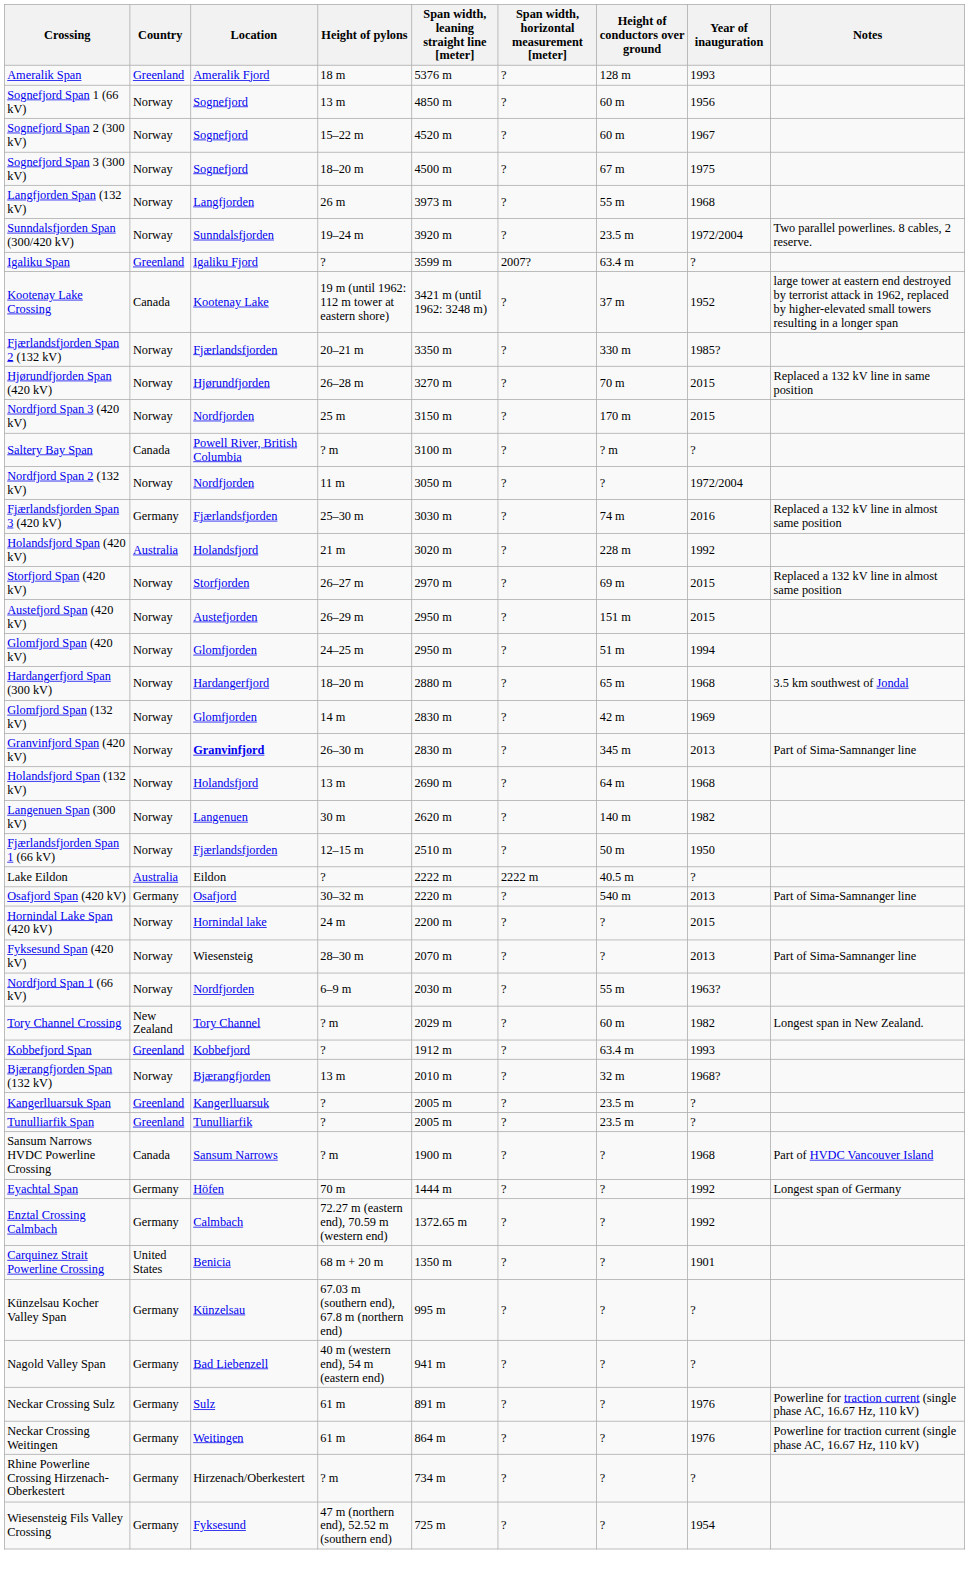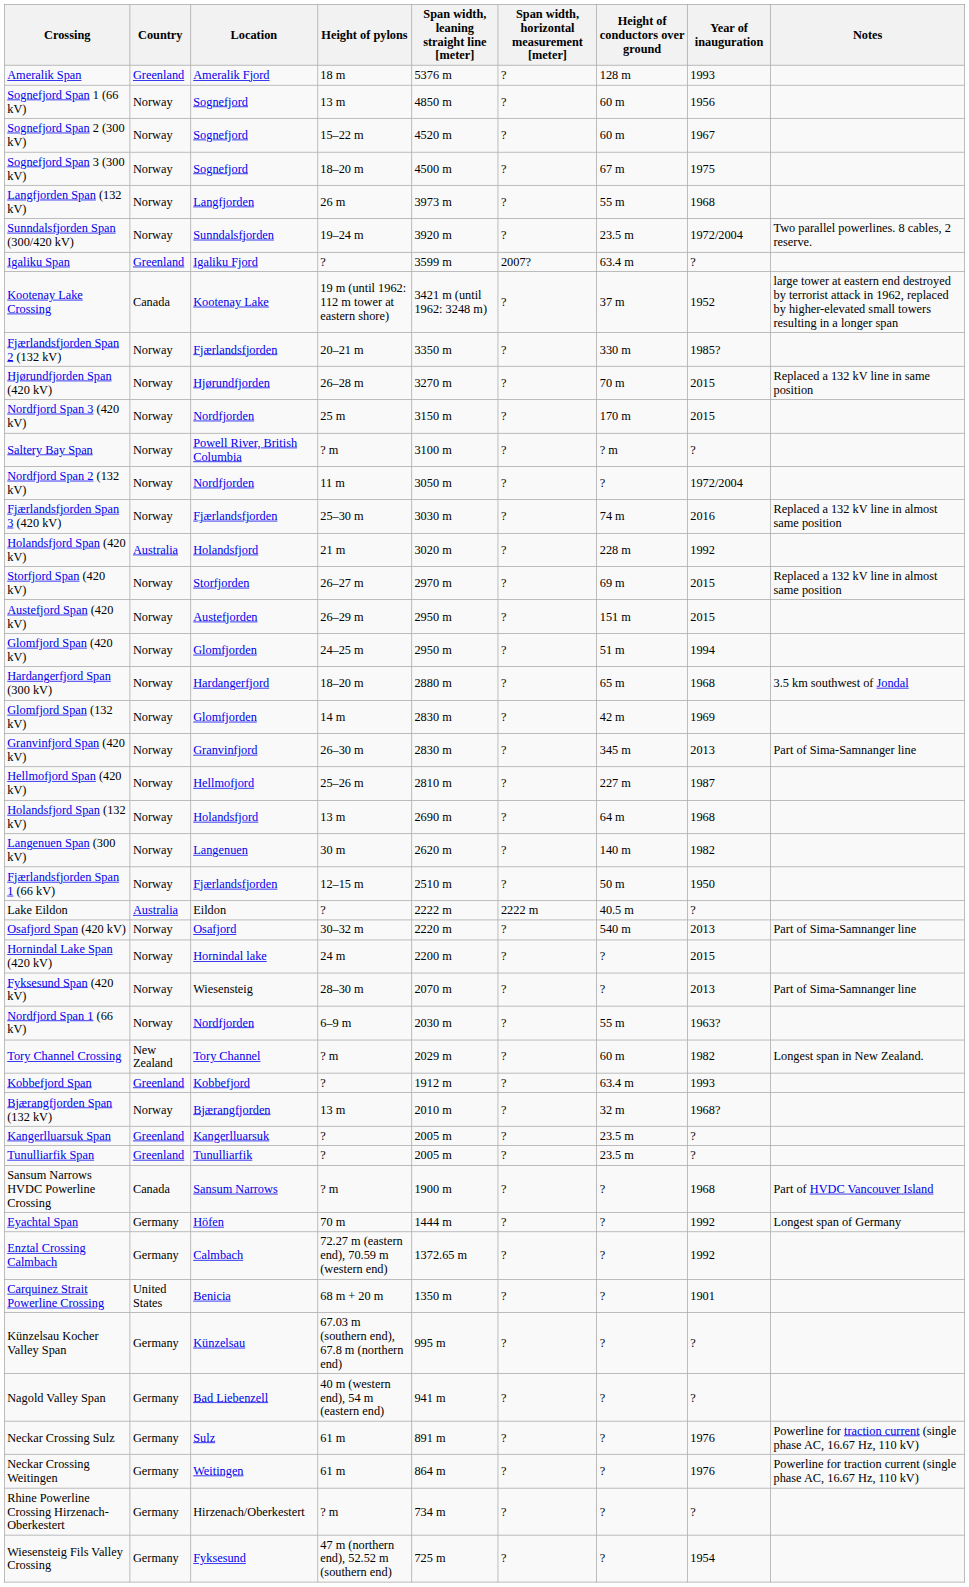 <table class="wikitable sortable">
 <tr>
 <th>Crossing</th>
 <th>Country</th>
 <th>Location</th>
 <th>Height of pylons</th>
 <th>Span width, <br> leaning straight line<br>[meter]</th>
 <th>Span width, <br> horizontal measurement [meter]</th>
 <th>Height of conductors over ground</th>
 <th>Year of inauguration</th>
 <th>Notes</th>
 </tr>
 <tr>
 <td><a href='#'>Ameralik Span</a></td>
 <td><a href='#'>Greenland</a></td>
 <td><a href='#'>Ameralik Fjord</a></td>
 <td>18 m</td>
 <td>5376 m</td>
 <td>?</td>
 <td>128 m</td>
 <td>1993</td>
 <td></td>
 </tr>
 <tr>
 <td><a href='#'>Sognefjord Span</a> 1 (66 kV)</td>
 <td>Norway</td>
 <td><a href='#'>Sognefjord</a></td>
 <td>13 m</td>
 <td>4850 m</td>
 <td>?</td>
 <td>60 m</td>
 <td>1956</td>
 <td></td>
 </tr>
 <tr>
 <td><a href='#'>Sognefjord Span</a> 2 (300 kV)</td>
 <td>Norway</td>
 <td><a href='#'>Sognefjord</a></td>
 <td>15–22 m</td>
 <td>4520 m</td>
 <td>?</td>
 <td>60 m</td>
 <td>1967</td>
 <td></td>
 </tr>
 <tr>
 <td><a href='#'>Sognefjord Span</a> 3 (300 kV)</td>
 <td>Norway</td>
 <td><a href='#'>Sognefjord</a></td>
 <td>18–20 m</td>
 <td>4500 m</td>
 <td>?</td>
 <td>67 m</td>
 <td>1975</td>
 <td></td>
 </tr>
 <tr>
 <td><a href='#'>Langfjorden Span</a> (132 kV)</td>
 <td>Norway</td>
 <td><a href='#'>Langfjorden</a></td>
 <td>26 m</td>
 <td>3973 m</td>
 <td>?</td>
 <td>55 m</td>
 <td>1968</td>
 <td></td>
 </tr>
 <tr>
 <td><a href='#'>Sunndalsfjorden Span</a> (300/420 kV)</td>
 <td>Norway</td>
 <td><a href='#'>Sunndalsfjorden</a></td>
 <td>19–24 m</td>
 <td>3920 m</td>
 <td>?</td>
 <td>23.5 m</td>
 <td>1972/2004</td>
 <td>Two parallel powerlines. 8 cables, 2 reserve.</td>
 </tr>
 <tr>
 <td><a href='#'>Igaliku Span</a></td>
 <td><a href='#'>Greenland</a></td>
 <td><a href='#'>Igaliku Fjord</a></td>
 <td>?</td>
 <td>3599 m</td>
 <td>2007?</td>
 <td>63.4 m</td>
 <td>?</td>
 <td></td>
 </tr>
 <tr>
 <td><a href='#'>Kootenay Lake Crossing</a></td>
 <td>Canada</td>
 <td><a href='#'>Kootenay Lake</a></td>
 <td>19 m (until 1962: 112 m tower at eastern shore)</td>
 <td>3421 m (until 1962: 3248 m)</td>
 <td>?</td>
 <td>37 m</td>
 <td>1952</td>
 <td>large tower at eastern end destroyed by terrorist attack in 1962, replaced by higher-elevated small towers resulting in a longer span</td>
 </tr>
 <tr>
 <td><a href='#'>Fjærlandsfjorden Span 2</a> (132 kV)</td>
 <td>Norway</td>
 <td><a href='#'>Fjærlandsfjorden</a></td>
 <td>20–21 m</td>
 <td>3350 m</td>
 <td>?</td>
 <td>330 m</td>
 <td>1985?</td>
 <td></td>
 </tr>
 <tr>
 <td><a href='#'>Hjørundfjorden Span</a> (420 kV)</td>
 <td>Norway</td>
 <td><a href='#'>Hjørundfjorden</a></td>
 <td>26–28 m</td>
 <td>3270 m</td>
 <td>?</td>
 <td>70 m</td>
 <td>2015</td>
 <td>Replaced a 132 kV line in same position</td>
 </tr>
 <tr>
 <td><a href='#'>Nordfjord Span 3</a> (420 kV)</td>
 <td>Norway</td>
 <td><a href='#'>Nordfjorden</a></td>
 <td>25 m</td>
 <td>3150 m</td>
 <td>?</td>
 <td>170 m</td>
 <td>2015</td>
 <td></td>
 </tr>
 <tr>
 <td><a href='#'>Saltery Bay Span</a></td>
-<td>Canada</td>
+<td>Norway</td>
 <td><a href='#'>Powell River, British Columbia</a></td>
 <td>? m</td>
 <td>3100 m</td>
 <td>?</td>
 <td>? m</td>
 <td>?</td>
 <td></td>
 </tr>
 <tr>
 <td><a href='#'>Nordfjord Span 2</a> (132 kV)</td>
 <td>Norway</td>
 <td><a href='#'>Nordfjorden</a></td>
 <td>11 m</td>
 <td>3050 m</td>
 <td>?</td>
 <td>?</td>
 <td>1972/2004</td>
 <td></td>
 </tr>
 <tr>
 <td><a href='#'>Fjærlandsfjorden Span 3</a> (420 kV)</td>
-<td>Germany</td>
+<td>Norway</td>
 <td><a href='#'>Fjærlandsfjorden</a></td>
 <td>25–30 m</td>
 <td>3030 m</td>
 <td>?</td>
 <td>74 m</td>
 <td>2016</td>
 <td>Replaced a 132 kV line in almost same position</td>
 </tr>
 <tr>
 <td><a href='#'>Holandsfjord Span</a> (420 kV)</td>
 <td><a href='#'>Australia</a></td>
 <td><a href='#'>Holandsfjord</a></td>
 <td>21 m</td>
 <td>3020 m</td>
 <td>?</td>
 <td>228 m</td>
 <td>1992</td>
 <td></td>
 </tr>
 <tr>
 <td><a href='#'>Storfjord Span</a> (420 kV)</td>
 <td>Norway</td>
 <td><a href='#'>Storfjorden</a></td>
 <td>26–27 m</td>
 <td>2970 m</td>
 <td>?</td>
 <td>69 m</td>
 <td>2015</td>
 <td>Replaced a 132 kV line in almost same position</td>
 </tr>
 <tr>
 <td><a href='#'>Austefjord Span</a> (420 kV)</td>
 <td>Norway</td>
 <td><a href='#'>Austefjorden</a></td>
 <td>26–29 m</td>
 <td>2950 m</td>
 <td>?</td>
 <td>151 m</td>
 <td>2015</td>
 <td></td>
 </tr>
 <tr>
 <td><a href='#'>Glomfjord Span</a> (420 kV)</td>
 <td>Norway</td>
 <td><a href='#'>Glomfjorden</a></td>
 <td>24–25 m</td>
 <td>2950 m</td>
 <td>?</td>
 <td>51 m</td>
 <td>1994</td>
 <td></td>
 </tr>
 <tr>
 <td><a href='#'>Hardangerfjord Span</a> (300 kV)</td>
 <td>Norway</td>
 <td><a href='#'>Hardangerfjord</a></td>
 <td>18–20 m</td>
 <td>2880 m</td>
 <td>?</td>
 <td>65 m</td>
 <td>1968</td>
 <td>3.5 km southwest of <a href='#'>Jondal</a></td>
 </tr>
 <tr>
 <td><a href='#'>Glomfjord Span</a> (132 kV)</td>
 <td>Norway</td>
 <td><a href='#'>Glomfjorden</a></td>
 <td>14 m</td>
 <td>2830 m</td>
 <td>?</td>
 <td>42 m</td>
 <td>1969</td>
 <td></td>
 </tr>
 <tr>
 <td><a href='#'>Granvinfjord Span</a> (420 kV)</td>
 <td>Norway</td>
-<td><strong><a href='#'>Granvinfjord</a></strong></td>
+<td><a href='#'>Granvinfjord</a></td>
 <td>26–30 m</td>
 <td>2830 m</td>
 <td>?</td>
 <td>345 m</td>
 <td>2013</td>
 <td>Part of Sima-Samnanger line</td>
+</tr>
+<tr>
+<td><a href='#'>Hellmofjord Span</a> (420 kV)</td>
+<td>Norway</td>
+<td><a href='#'>Hellmofjord</a></td>
+<td>25–26 m</td>
+<td>2810 m</td>
+<td>?</td>
+<td>227 m</td>
+<td>1987</td>
+<td></td>
 </tr>
 <tr>
 <td><a href='#'>Holandsfjord Span</a> (132 kV)</td>
 <td>Norway</td>
 <td><a href='#'>Holandsfjord</a></td>
 <td>13 m</td>
 <td>2690 m</td>
 <td>?</td>
 <td>64 m</td>
 <td>1968</td>
 <td></td>
 </tr>
 <tr>
 <td><a href='#'>Langenuen Span</a> (300 kV)</td>
 <td>Norway</td>
 <td><a href='#'>Langenuen</a></td>
 <td>30 m</td>
 <td>2620 m</td>
 <td>?</td>
 <td>140 m</td>
 <td>1982</td>
 <td></td>
 </tr>
 <tr>
 <td><a href='#'>Fjærlandsfjorden Span 1</a> (66 kV)</td>
 <td>Norway</td>
 <td><a href='#'>Fjærlandsfjorden</a></td>
 <td>12–15 m</td>
 <td>2510 m</td>
 <td>?</td>
 <td>50 m</td>
 <td>1950</td>
 <td></td>
 </tr>
 <tr>
 <td>Lake Eildon</td>
 <td><a href='#'>Australia</a></td>
 <td>Eildon</td>
 <td>?</td>
 <td>2222 m</td>
 <td>2222 m</td>
 <td>40.5 m</td>
 <td>?</td>
 <td></td>
 </tr>
 <tr>
 <td><a href='#'>Osafjord Span</a> (420 kV)</td>
-<td>Germany</td>
+<td>Norway</td>
 <td><a href='#'>Osafjord</a></td>
 <td>30–32 m</td>
 <td>2220 m</td>
 <td>?</td>
 <td>540 m</td>
 <td>2013</td>
 <td>Part of Sima-Samnanger line</td>
 </tr>
 <tr>
 <td><a href='#'>Hornindal Lake Span</a> (420 kV)</td>
 <td>Norway</td>
 <td><a href='#'>Hornindal lake</a></td>
 <td>24 m</td>
 <td>2200 m</td>
 <td>?</td>
 <td>?</td>
 <td>2015</td>
 <td></td>
 </tr>
 <tr>
 <td><a href='#'>Fyksesund Span</a> (420 kV)</td>
 <td>Norway</td>
 <td>Wiesensteig</td>
 <td>28–30 m</td>
 <td>2070 m</td>
 <td>?</td>
 <td>?</td>
 <td>2013</td>
 <td>Part of Sima-Samnanger line</td>
 </tr>
 <tr>
 <td><a href='#'>Nordfjord Span 1</a> (66 kV)</td>
 <td>Norway</td>
 <td><a href='#'>Nordfjorden</a></td>
 <td>6–9 m</td>
 <td>2030 m</td>
 <td>?</td>
 <td>55 m</td>
 <td>1963?</td>
 <td></td>
 </tr>
 <tr>
 <td><a href='#'>Tory Channel Crossing</a></td>
 <td>New Zealand</td>
 <td><a href='#'>Tory Channel</a></td>
 <td>? m</td>
 <td>2029 m</td>
 <td>?</td>
 <td>60 m</td>
 <td>1982</td>
 <td>Longest span in New Zealand.</td>
 </tr>
 <tr>
 <td><a href='#'>Kobbefjord Span</a></td>
 <td><a href='#'>Greenland</a></td>
 <td><a href='#'>Kobbefjord</a></td>
 <td>?</td>
 <td>1912 m</td>
 <td>?</td>
 <td>63.4 m</td>
 <td>1993</td>
 <td></td>
 </tr>
 <tr>
 <td><a href='#'>Bjærangfjorden Span</a> (132 kV)</td>
 <td>Norway</td>
 <td><a href='#'>Bjærangfjorden</a></td>
 <td>13 m</td>
 <td>2010 m</td>
 <td>?</td>
 <td>32 m</td>
 <td>1968?</td>
 <td></td>
 </tr>
 <tr>
 <td><a href='#'>Kangerlluarsuk Span</a></td>
 <td><a href='#'>Greenland</a></td>
 <td><a href='#'>Kangerlluarsuk</a></td>
 <td>?</td>
 <td>2005 m</td>
 <td>?</td>
 <td>23.5 m</td>
 <td>?</td>
 <td></td>
 </tr>
 <tr>
 <td><a href='#'>Tunulliarfik Span</a></td>
 <td><a href='#'>Greenland</a></td>
 <td><a href='#'>Tunulliarfik</a></td>
 <td>?</td>
 <td>2005 m</td>
 <td>?</td>
 <td>23.5 m</td>
 <td>?</td>
 <td></td>
 </tr>
 <tr>
 <td>Sansum Narrows HVDC Powerline Crossing</td>
 <td>Canada</td>
 <td><a href='#'>Sansum Narrows</a></td>
 <td>? m</td>
 <td>1900 m</td>
 <td>?</td>
 <td>?</td>
 <td>1968</td>
 <td>Part of <a href='#'>HVDC Vancouver Island</a></td>
 </tr>
 <tr>
 <td><a href='#'>Eyachtal Span</a></td>
 <td>Germany</td>
 <td><a href='#'>Höfen</a></td>
 <td>70 m</td>
 <td>1444 m</td>
 <td>?</td>
 <td>?</td>
 <td>1992</td>
 <td>Longest span of Germany</td>
 </tr>
 <tr>
 <td><a href='#'>Enztal Crossing Calmbach</a></td>
 <td>Germany</td>
 <td><a href='#'>Calmbach</a></td>
 <td>72.27 m (eastern end), 70.59 m (western end)</td>
 <td>1372.65 m</td>
 <td>?</td>
 <td>?</td>
 <td>1992</td>
 <td></td>
 </tr>
 <tr>
 <td><a href='#'>Carquinez Strait Powerline Crossing</a></td>
 <td>United States</td>
 <td><a href='#'>Benicia</a></td>
 <td>68 m + 20 m</td>
 <td>1350 m</td>
 <td>?</td>
 <td>?</td>
 <td>1901</td>
 <td></td>
 </tr>
 <tr>
 <td>Künzelsau Kocher Valley Span</td>
 <td>Germany</td>
 <td><a href='#'>Künzelsau</a></td>
 <td>67.03 m (southern end), 67.8 m (northern end)</td>
 <td>995 m</td>
 <td>?</td>
 <td>?</td>
 <td>?</td>
 <td></td>
 </tr>
 <tr>
 <td>Nagold Valley Span</td>
 <td>Germany</td>
 <td><a href='#'>Bad Liebenzell</a></td>
 <td>40 m (western end), 54 m (eastern end)</td>
 <td>941 m</td>
 <td>?</td>
 <td>?</td>
 <td>?</td>
 <td></td>
 </tr>
 <tr>
 <td>Neckar Crossing Sulz</td>
 <td>Germany</td>
 <td><a href='#'>Sulz</a></td>
 <td>61 m</td>
 <td>891 m</td>
 <td>?</td>
 <td>?</td>
 <td>1976</td>
 <td>Powerline for <a href='#'>traction current</a> (single phase AC, 16.67 Hz, 110 kV)</td>
 </tr>
 <tr>
 <td>Neckar Crossing Weitingen</td>
 <td>Germany</td>
 <td><a href='#'>Weitingen</a></td>
 <td>61 m</td>
 <td>864 m</td>
 <td>?</td>
 <td>?</td>
 <td>1976</td>
 <td>Powerline for traction current (single phase AC, 16.67 Hz, 110 kV)</td>
 </tr>
 <tr>
 <td>Rhine Powerline Crossing Hirzenach-Oberkestert</td>
 <td>Germany</td>
 <td>Hirzenach/Oberkestert</td>
 <td>? m</td>
 <td>734 m</td>
 <td>?</td>
 <td>?</td>
 <td>?</td>
 <td></td>
 </tr>
 <tr>
 <td>Wiesensteig Fils Valley Crossing</td>
 <td>Germany</td>
 <td><a href='#'>Fyksesund</a></td>
 <td>47 m (northern end), 52.52 m (southern end)</td>
 <td>725 m</td>
 <td>?</td>
 <td>?</td>
 <td>1954</td>
 <td></td>
 </tr>
 </table>
